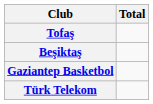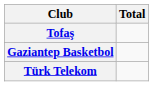 <table class="sortable wikitable plainrowheaders">
 <tr>
 <th scope="col">Club</th>
 <th scope="col">Total</th>
 </tr>
 <tr>
 <th scope="row"><a href='#'>Tofaş</a></th>
-<td align="center"></td>
-</tr>
-<tr>
-<th scope="row"><a href='#'>Beşiktaş</a></th>
 <td align="center"></td>
 </tr>
 <tr>
 <th scope="row"><a href='#'>Gaziantep Basketbol</a></th>
 <td align="center"></td>
 </tr>
 <tr>
 <th scope="row"><a href='#'>Türk Telekom</a></th>
 <td align="center"></td>
 </tr>
 </table>
